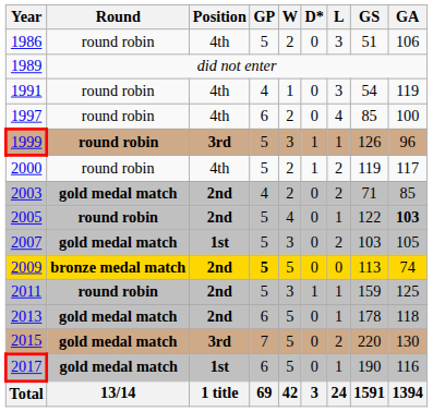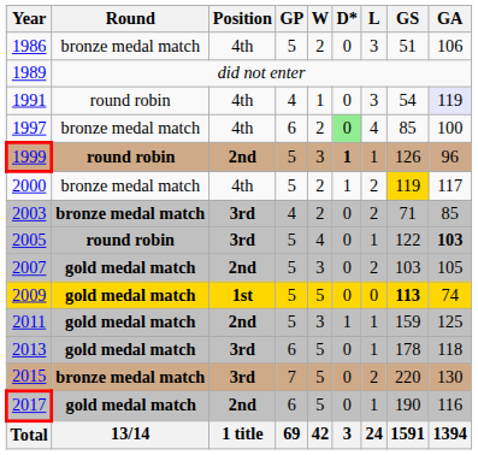 <table class="wikitable" style="text-align: center;">
 <tr>
 <th>Year</th>
 <th>Round</th>
 <th>Position</th>
 <th>GP</th>
 <th>W</th>
 <th>D*</th>
 <th>L</th>
 <th>GS</th>
 <th>GA</th>
 </tr>
 <tr>
 <td> <a href='#'>1986</a></td>
-<td>round robin</td>
+<td>bronze medal match</td>
 <td>4th</td>
 <td>5</td>
 <td>2</td>
 <td>0</td>
 <td>3</td>
 <td>51</td>
 <td>106</td>
 </tr>
 <tr>
 <td> <a href='#'>1989</a></td>
 <td colspan=8><em>did not enter</em></td>
 </tr>
 <tr>
 <td> <a href='#'>1991</a></td>
 <td>round robin</td>
 <td>4th</td>
 <td>4</td>
 <td>1</td>
 <td>0</td>
 <td>3</td>
 <td>54</td>
-<td>119</td>
+<td style="background: lavender;">119</td>
 </tr>
 <tr>
 <td> <a href='#'>1997</a></td>
-<td>round robin</td>
+<td>bronze medal match</td>
 <td>4th</td>
 <td>6</td>
 <td>2</td>
-<td>0</td>
+<td style="background: lightgreen;">0</td>
 <td>4</td>
 <td>85</td>
 <td>100</td>
 </tr>
 <tr style="background: #cfaa88;">
 <td style="border: 3px solid red"> <a href='#'>1999</a></td>
 <td><strong>round robin</strong></td>
-<td><strong>3rd</strong></td>
+<td><strong>2nd</strong></td>
 <td>5</td>
 <td>3</td>
-<td>1</td>
+<td><strong>1</strong></td>
 <td>1</td>
 <td>126</td>
 <td>96</td>
 </tr>
 <tr>
 <td> <a href='#'>2000</a></td>
-<td>round robin</td>
+<td>bronze medal match</td>
 <td>4th</td>
 <td>5</td>
 <td>2</td>
 <td>1</td>
 <td>2</td>
-<td>119</td>
+<td style="background: gold;">119</td>
 <td>117</td>
 </tr>
 <tr style="background:silver;">
 <td> <a href='#'>2003</a></td>
-<td><strong>gold medal match</strong></td>
-<td><strong>2nd</strong></td>
+<td><strong>bronze medal match</strong></td>
+<td><strong>3rd</strong></td>
 <td>4</td>
 <td>2</td>
 <td>0</td>
 <td>2</td>
 <td>71</td>
 <td>85</td>
 </tr>
 <tr style="background:silver;">
 <td> <a href='#'>2005</a></td>
 <td><strong>round robin</strong></td>
-<td><strong>2nd</strong></td>
+<td><strong>3rd</strong></td>
 <td>5</td>
 <td>4</td>
 <td>0</td>
 <td>1</td>
 <td>122</td>
 <td><strong>103</strong></td>
 </tr>
 <tr style="background:silver;">
 <td> <a href='#'>2007</a></td>
 <td><strong>gold medal match</strong></td>
-<td><strong>1st</strong></td>
+<td><strong>2nd</strong></td>
 <td>5</td>
 <td>3</td>
 <td>0</td>
 <td>2</td>
 <td>103</td>
 <td>105</td>
 </tr>
 <tr style="background:gold;">
 <td> <a href='#'>2009</a></td>
-<td><strong>bronze medal match</strong></td>
-<td><strong>2nd</strong></td>
-<td><strong>5</strong></td>
+<td><strong>gold medal match</strong></td>
+<td><strong>1st</strong></td>
+<td>5</td>
 <td>5</td>
 <td>0</td>
 <td>0</td>
-<td>113</td>
+<td><strong>113</strong></td>
 <td>74</td>
 </tr>
 <tr style="background:silver;">
 <td> <a href='#'>2011</a></td>
-<td><strong>round robin</strong></td>
+<td><strong>gold medal match</strong></td>
 <td><strong>2nd</strong></td>
 <td>5</td>
 <td>3</td>
 <td>1</td>
 <td>1</td>
 <td>159</td>
 <td>125</td>
 </tr>
 <tr style="background:silver;">
 <td> <a href='#'>2013</a></td>
 <td><strong>gold medal match</strong></td>
-<td><strong>2nd</strong></td>
+<td><strong>3rd</strong></td>
 <td>6</td>
 <td>5</td>
 <td>0</td>
 <td>1</td>
 <td>178</td>
 <td>118</td>
 </tr>
 <tr style="background:#cfaa88;">
 <td> <a href='#'>2015</a></td>
-<td><strong>gold medal match</strong></td>
+<td><strong>bronze medal match</strong></td>
 <td><strong>3rd</strong></td>
 <td>7</td>
 <td>5</td>
 <td>0</td>
 <td>2</td>
 <td>220</td>
 <td>130</td>
 </tr>
 <tr style="background:silver;">
 <td style="border: 3px solid red"> <a href='#'>2017</a></td>
 <td><strong>gold medal match</strong></td>
-<td><strong>1st</strong></td>
+<td><strong>2nd</strong></td>
 <td>6</td>
 <td>5</td>
 <td>0</td>
 <td>1</td>
 <td>190</td>
 <td>116</td>
 </tr>
 <tr>
 <th>Total</th>
 <th>13/14</th>
 <th>1 title</th>
 <th>69</th>
 <th>42</th>
 <th>3</th>
 <th>24</th>
 <th>1591</th>
 <th>1394</th>
 </tr>
 </table>
